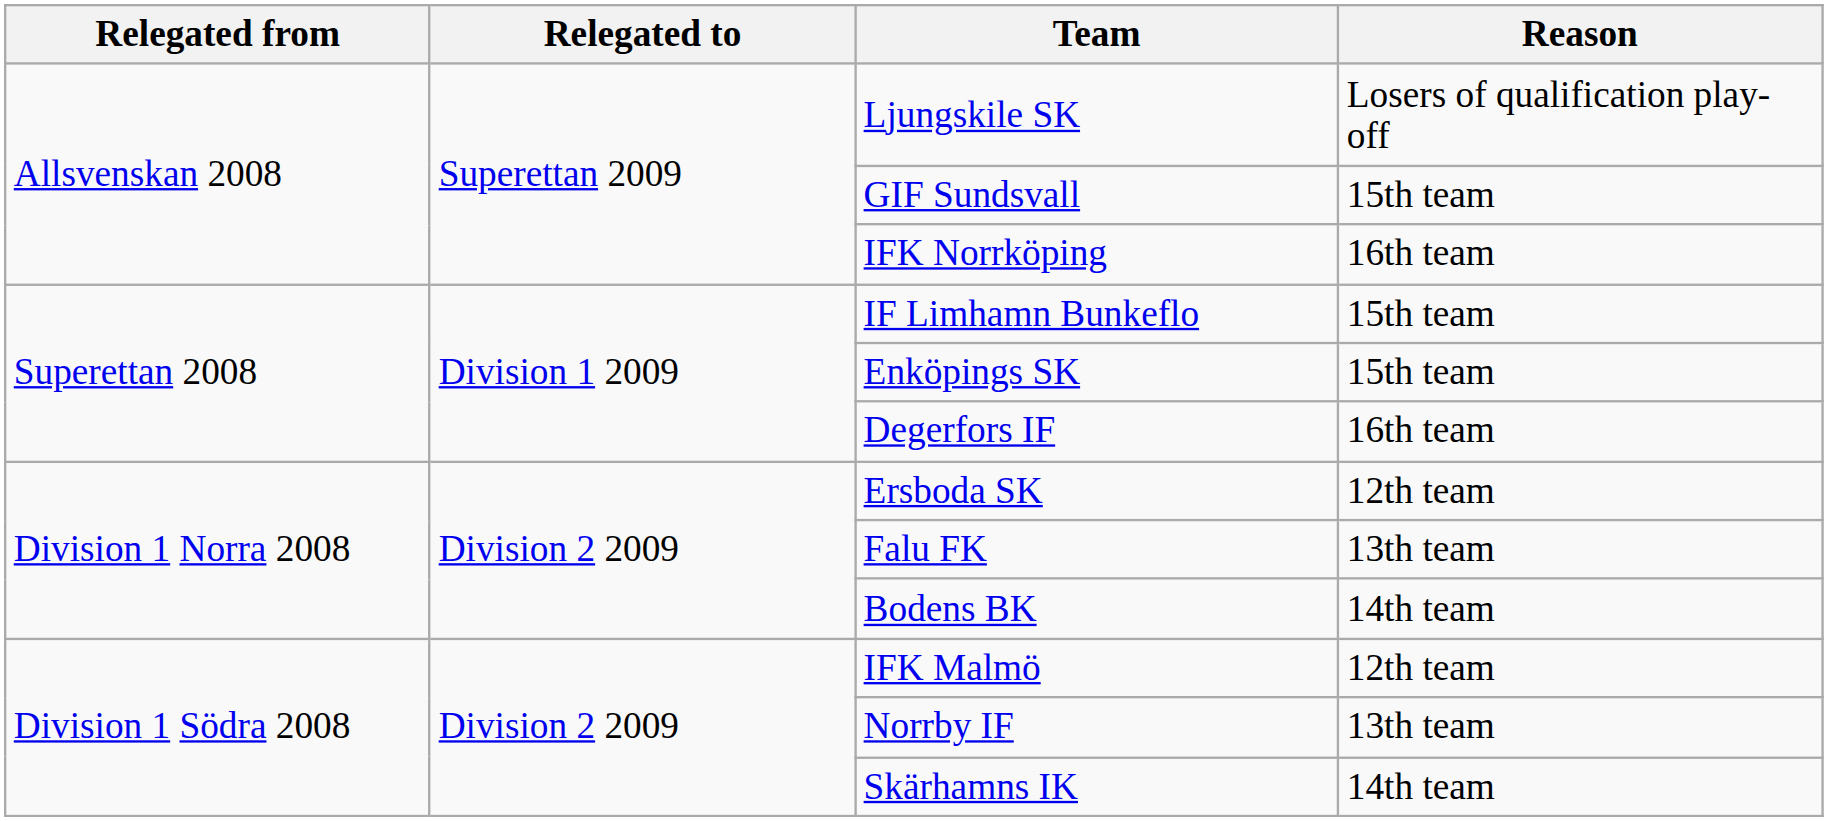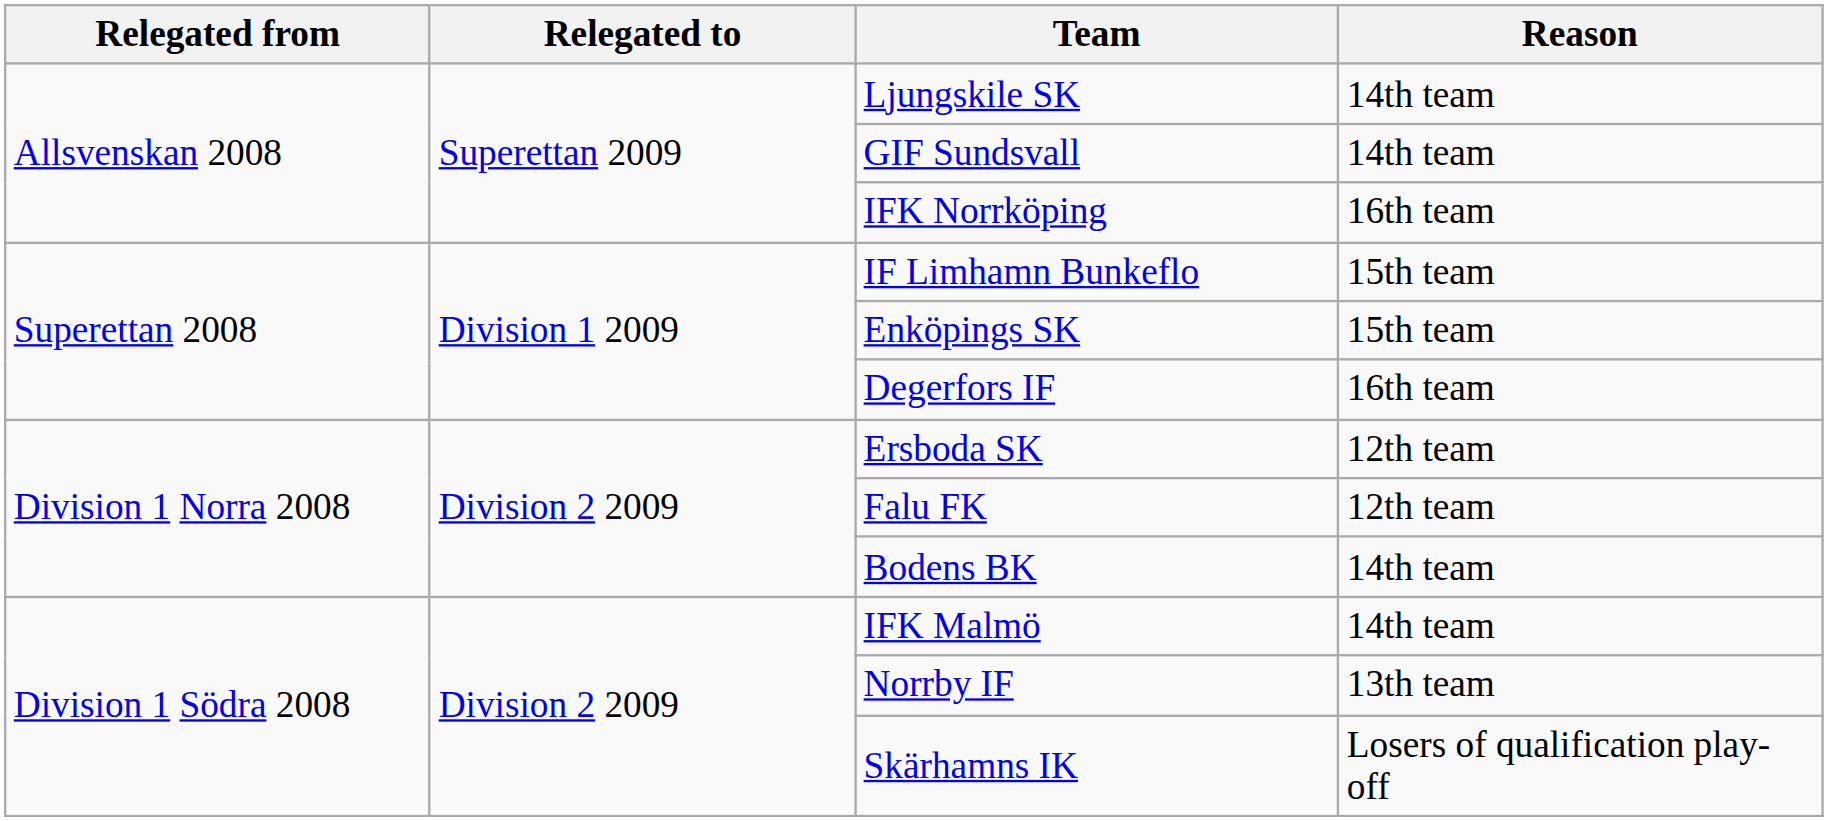 <table class="wikitable" style="text-align: left;">
 <tr>
 <th style="width: 175px;">Relegated from</th>
 <th style="width: 175px;">Relegated to</th>
 <th style="width: 200px;">Team</th>
 <th style="width: 200px;">Reason</th>
 </tr>
 <tr>
 <td rowspan="3"><a href='#'>Allsvenskan</a> 2008</td>
 <td rowspan="3"><a href='#'>Superettan</a> 2009</td>
 <td><a href='#'>Ljungskile SK</a></td>
-<td>Losers of qualification play-off</td>
+<td>14th team</td>
 </tr>
 <tr>
 <td><a href='#'>GIF Sundsvall</a></td>
-<td>15th team</td>
+<td>14th team</td>
 </tr>
 <tr>
 <td><a href='#'>IFK Norrköping</a></td>
 <td>16th team</td>
 </tr>
 <tr>
 <td rowspan="3"><a href='#'>Superettan</a> 2008</td>
 <td rowspan="3"><a href='#'>Division 1</a> 2009</td>
 <td><a href='#'>IF Limhamn Bunkeflo</a></td>
 <td>15th team</td>
 </tr>
 <tr>
 <td><a href='#'>Enköpings SK</a></td>
 <td>15th team</td>
 </tr>
 <tr>
 <td><a href='#'>Degerfors IF</a></td>
 <td>16th team</td>
 </tr>
 <tr>
 <td rowspan="3"><a href='#'>Division 1</a> <a href='#'>Norra</a> 2008</td>
 <td rowspan="3"><a href='#'>Division 2</a> 2009</td>
 <td><a href='#'>Ersboda SK</a></td>
 <td>12th team</td>
 </tr>
 <tr>
 <td><a href='#'>Falu FK</a></td>
-<td>13th team</td>
+<td>12th team</td>
 </tr>
 <tr>
 <td><a href='#'>Bodens BK</a></td>
 <td>14th team</td>
 </tr>
 <tr>
 <td rowspan="3"><a href='#'>Division 1</a> <a href='#'>Södra</a> 2008</td>
 <td rowspan="3"><a href='#'>Division 2</a> 2009</td>
 <td><a href='#'>IFK Malmö</a></td>
-<td>12th team</td>
+<td>14th team</td>
 </tr>
 <tr>
 <td><a href='#'>Norrby IF</a></td>
 <td>13th team</td>
 </tr>
 <tr>
 <td><a href='#'>Skärhamns IK</a></td>
-<td>14th team</td>
+<td>Losers of qualification play-off</td>
 </tr>
 </table>
